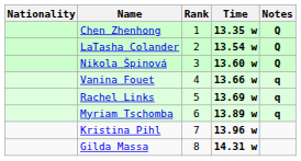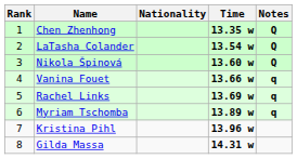 <table class="wikitable sortable" style="text-align:center">
 <tr>
+<th>Rank</th>
+<th>Name</th>
 <th>Nationality</th>
-<th>Name</th>
-<th>Rank</th>
 <th>Time</th>
 <th>Notes</th>
 </tr>
 <tr bgcolor=ccffcc>
+<td>1</td>
+<td align=left><a href='#'>Chen Zhenhong</a></td>
 <td align=left></td>
-<td align=left><a href='#'>Chen Zhenhong</a></td>
-<td>1</td>
 <td><strong>13.35</strong> <strong>w</strong></td>
 <td><strong>Q</strong></td>
 </tr>
 <tr bgcolor=ccffcc>
+<td>2</td>
+<td align=left><a href='#'>LaTasha Colander</a></td>
 <td align=left></td>
-<td align=left><a href='#'>LaTasha Colander</a></td>
-<td>2</td>
 <td><strong>13.54</strong> <strong>w</strong></td>
 <td><strong>Q</strong></td>
 </tr>
 <tr bgcolor=ccffcc>
+<td>3</td>
+<td align=left><a href='#'>Nikola Špinová</a></td>
 <td align=left></td>
-<td align=left><a href='#'>Nikola Špinová</a></td>
-<td>3</td>
 <td><strong>13.60</strong> <strong>w</strong></td>
 <td><strong>Q</strong></td>
 </tr>
 <tr bgcolor=ddffdd>
+<td>4</td>
+<td align=left><a href='#'>Vanina Fouet</a></td>
 <td align=left></td>
-<td align=left><a href='#'>Vanina Fouet</a></td>
-<td>4</td>
 <td><strong>13.66</strong> <strong>w</strong></td>
 <td><strong>q</strong></td>
 </tr>
 <tr bgcolor=ddffdd>
+<td>5</td>
+<td align=left><a href='#'>Rachel Links</a></td>
 <td align=left></td>
-<td align=left><a href='#'>Rachel Links</a></td>
-<td>5</td>
 <td><strong>13.69</strong> <strong>w</strong></td>
 <td><strong>q</strong></td>
 </tr>
 <tr bgcolor=ddffdd>
+<td>6</td>
+<td align=left><a href='#'>Myriam Tschomba</a></td>
 <td align=left></td>
-<td align=left><a href='#'>Myriam Tschomba</a></td>
-<td>6</td>
 <td><strong>13.89</strong> <strong>w</strong></td>
 <td><strong>q</strong></td>
 </tr>
 <tr>
+<td>7</td>
+<td align=left><a href='#'>Kristina Pihl</a></td>
 <td align=left></td>
-<td align=left><a href='#'>Kristina Pihl</a></td>
-<td>7</td>
 <td><strong>13.96</strong> <strong>w</strong></td>
 <td></td>
 </tr>
 <tr>
+<td>8</td>
+<td align=left><a href='#'>Gilda Massa</a></td>
 <td align=left></td>
-<td align=left><a href='#'>Gilda Massa</a></td>
-<td>8</td>
 <td><strong>14.31</strong> <strong>w</strong></td>
 <td></td>
 </tr>
 </table>
